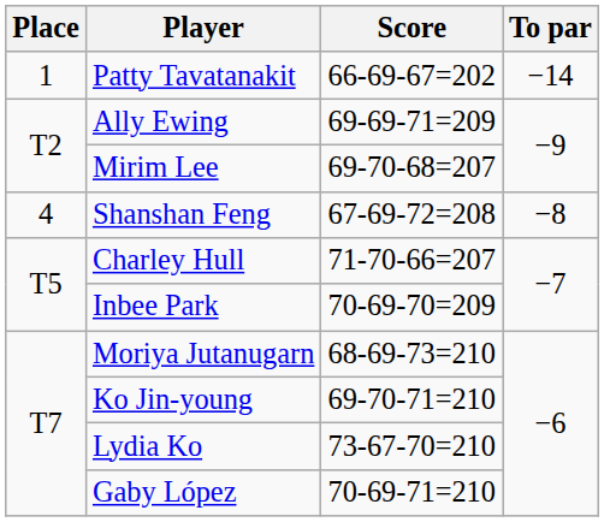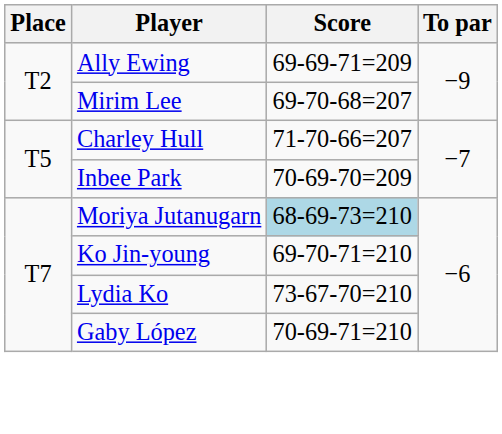 <table class="wikitable">
 <tr>
 <th>Place</th>
 <th>Player</th>
 <th>Score</th>
 <th>To par</th>
-</tr>
-<tr>
-<td align=center>1</td>
-<td> <a href='#'>Patty Tavatanakit</a></td>
-<td>66-69-67=202</td>
-<td align=center>−14</td>
 </tr>
 <tr>
 <td align=center rowspan=2>T2</td>
 <td> <a href='#'>Ally Ewing</a></td>
 <td>69-69-71=209</td>
 <td align=center rowspan=2>−9</td>
 </tr>
 <tr>
 <td> <a href='#'>Mirim Lee</a></td>
 <td>69-70-68=207</td>
-</tr>
-<tr>
-<td align=center>4</td>
-<td> <a href='#'>Shanshan Feng</a></td>
-<td>67-69-72=208</td>
-<td align=center>−8</td>
 </tr>
 <tr>
 <td align=center rowspan=2>T5</td>
 <td> <a href='#'>Charley Hull</a></td>
 <td>71-70-66=207</td>
 <td align=center rowspan=2>−7</td>
 </tr>
 <tr>
 <td> <a href='#'>Inbee Park</a></td>
 <td>70-69-70=209</td>
 </tr>
 <tr>
 <td align=center rowspan=4>T7</td>
 <td> <a href='#'>Moriya Jutanugarn</a></td>
-<td>68-69-73=210</td>
+<td style="background: lightblue;">68-69-73=210</td>
 <td align=center rowspan=4>−6</td>
 </tr>
 <tr>
 <td> <a href='#'>Ko Jin-young</a></td>
 <td>69-70-71=210</td>
 </tr>
 <tr>
 <td> <a href='#'>Lydia Ko</a></td>
 <td>73-67-70=210</td>
 </tr>
 <tr>
 <td> <a href='#'>Gaby López</a></td>
 <td>70-69-71=210</td>
 </tr>
 </table>
